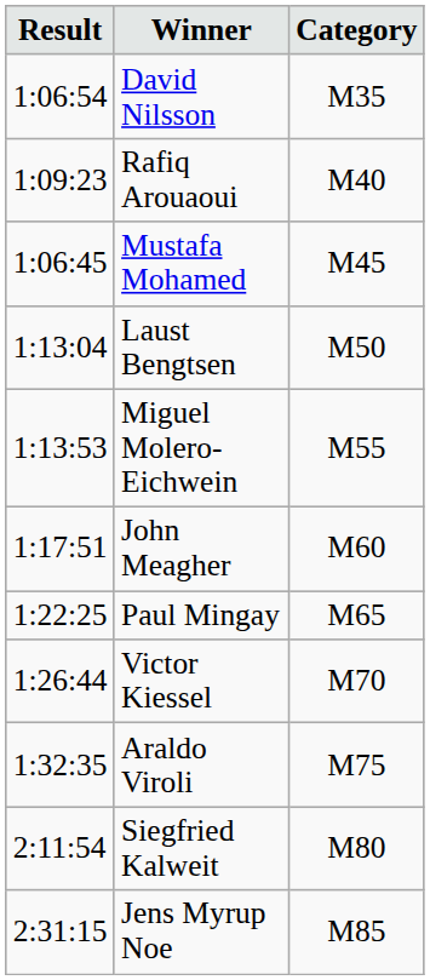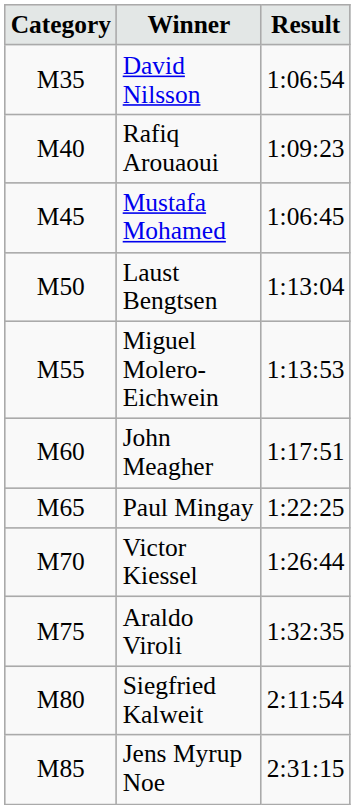 <table class="wikitable" width=35%>
 <tr>
+<td width=15% align="center" bgcolor=#E3E7E6><strong>Category</strong></td>
+<td align="center" bgcolor=#E3E7E6> <strong>Winner</strong></td>
 <td width=15% align="center" bgcolor=#E3E7E6><strong>Result</strong></td>
-<td align="center" bgcolor=#E3E7E6> <strong>Winner</strong></td>
-<td width=15% align="center" bgcolor=#E3E7E6><strong>Category</strong></td>
 </tr>
 <tr>
+<td align="center">M35</td>
+<td> <a href='#'>David Nilsson</a></td>
 <td>1:06:54</td>
-<td> <a href='#'>David Nilsson</a></td>
-<td align="center">M35</td>
 </tr>
 <tr>
+<td align="center">M40</td>
+<td> Rafiq Arouaoui</td>
 <td>1:09:23</td>
-<td> Rafiq Arouaoui</td>
-<td align="center">M40</td>
 </tr>
 <tr>
+<td align="center">M45</td>
+<td> <a href='#'>Mustafa Mohamed</a></td>
 <td>1:06:45</td>
-<td> <a href='#'>Mustafa Mohamed</a></td>
-<td align="center">M45</td>
 </tr>
 <tr>
+<td align="center">M50</td>
+<td> Laust Bengtsen</td>
 <td>1:13:04</td>
-<td> Laust Bengtsen</td>
-<td align="center">M50</td>
 </tr>
 <tr>
+<td align="center">M55</td>
+<td> Miguel Molero-Eichwein</td>
 <td>1:13:53</td>
-<td> Miguel Molero-Eichwein</td>
-<td align="center">M55</td>
 </tr>
 <tr>
+<td align="center">M60</td>
+<td> John Meagher</td>
 <td>1:17:51</td>
-<td> John Meagher</td>
-<td align="center">M60</td>
 </tr>
 <tr>
+<td align="center">M65</td>
+<td> Paul Mingay</td>
 <td>1:22:25</td>
-<td> Paul Mingay</td>
-<td align="center">M65</td>
 </tr>
 <tr>
+<td align="center">M70</td>
+<td> Victor Kiessel</td>
 <td>1:26:44</td>
-<td> Victor Kiessel</td>
-<td align="center">M70</td>
 </tr>
 <tr>
+<td align="center">M75</td>
+<td> Araldo Viroli</td>
 <td>1:32:35</td>
-<td> Araldo Viroli</td>
-<td align="center">M75</td>
 </tr>
 <tr>
+<td align="center">M80</td>
+<td> Siegfried Kalweit</td>
 <td>2:11:54</td>
-<td> Siegfried Kalweit</td>
-<td align="center">M80</td>
 </tr>
 <tr>
+<td align="center">M85</td>
+<td> Jens Myrup Noe</td>
 <td>2:31:15</td>
-<td> Jens Myrup Noe</td>
-<td align="center">M85</td>
 </tr>
 </table>
